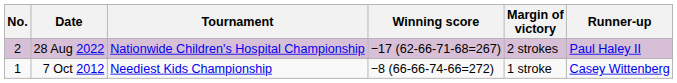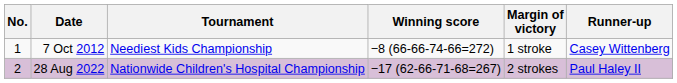 <table class="wikitable" style="font-size:95%;">
 <tr>
 <th>No.</th>
 <th>Date</th>
 <th>Tournament</th>
 <th>Winning score</th>
 <th>Margin of<br>victory</th>
 <th>Runner-up</th>
 </tr>
+<tr>
+<td align=center>1</td>
+<td align=right>7 Oct <a href='#'>2012</a></td>
+<td><a href='#'>Neediest Kids Championship</a></td>
+<td>−8 (66-66-74-66=272)</td>
+<td>1 stroke</td>
+<td> <a href='#'>Casey Wittenberg</a></td>
+</tr>
 <tr style="background:#D8BFD8;">
 <td align=center>2</td>
 <td align=right>28 Aug <a href='#'>2022</a></td>
 <td><a href='#'>Nationwide Children's Hospital Championship</a></td>
 <td>−17 (62-66-71-68=267)</td>
 <td>2 strokes</td>
 <td> <a href='#'>Paul Haley II</a></td>
 </tr>
-<tr>
-<td align=center>1</td>
-<td align=right>7 Oct <a href='#'>2012</a></td>
-<td><a href='#'>Neediest Kids Championship</a></td>
-<td>−8 (66-66-74-66=272)</td>
-<td>1 stroke</td>
-<td> <a href='#'>Casey Wittenberg</a></td>
-</tr>
 </table>
